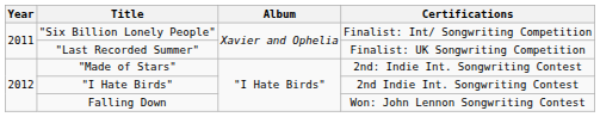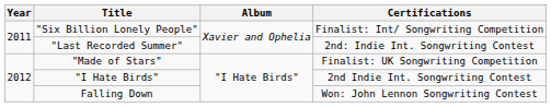 <table class="wikitable" style="text-align: center;">
 <tr>
 <th>Year</th>
 <th>Title</th>
 <th>Album</th>
 <th>Certifications</th>
 </tr>
 <tr>
 <td rowspan="2">2011</td>
 <td>"Six Billion Lonely People"</td>
 <td rowspan="2"><em>Xavier and Ophelia</em></td>
 <td>Finalist: Int/ Songwriting Competition</td>
 </tr>
 <tr>
 <td>"Last Recorded Summer"</td>
-<td>Finalist: UK Songwriting Competition</td>
+<td>2nd: Indie Int. Songwriting Contest</td>
 </tr>
 <tr>
 <td rowspan="3">2012</td>
 <td>"Made of Stars"</td>
 <td rowspan="3">"I Hate Birds"</td>
-<td>2nd: Indie Int. Songwriting Contest</td>
+<td>Finalist: UK Songwriting Competition</td>
 </tr>
 <tr>
 <td>"I Hate Birds"</td>
 <td>2nd Indie Int. Songwriting Contest</td>
 </tr>
 <tr>
 <td>Falling Down</td>
 <td>Won: John Lennon Songwriting Contest</td>
 </tr>
 </table>
